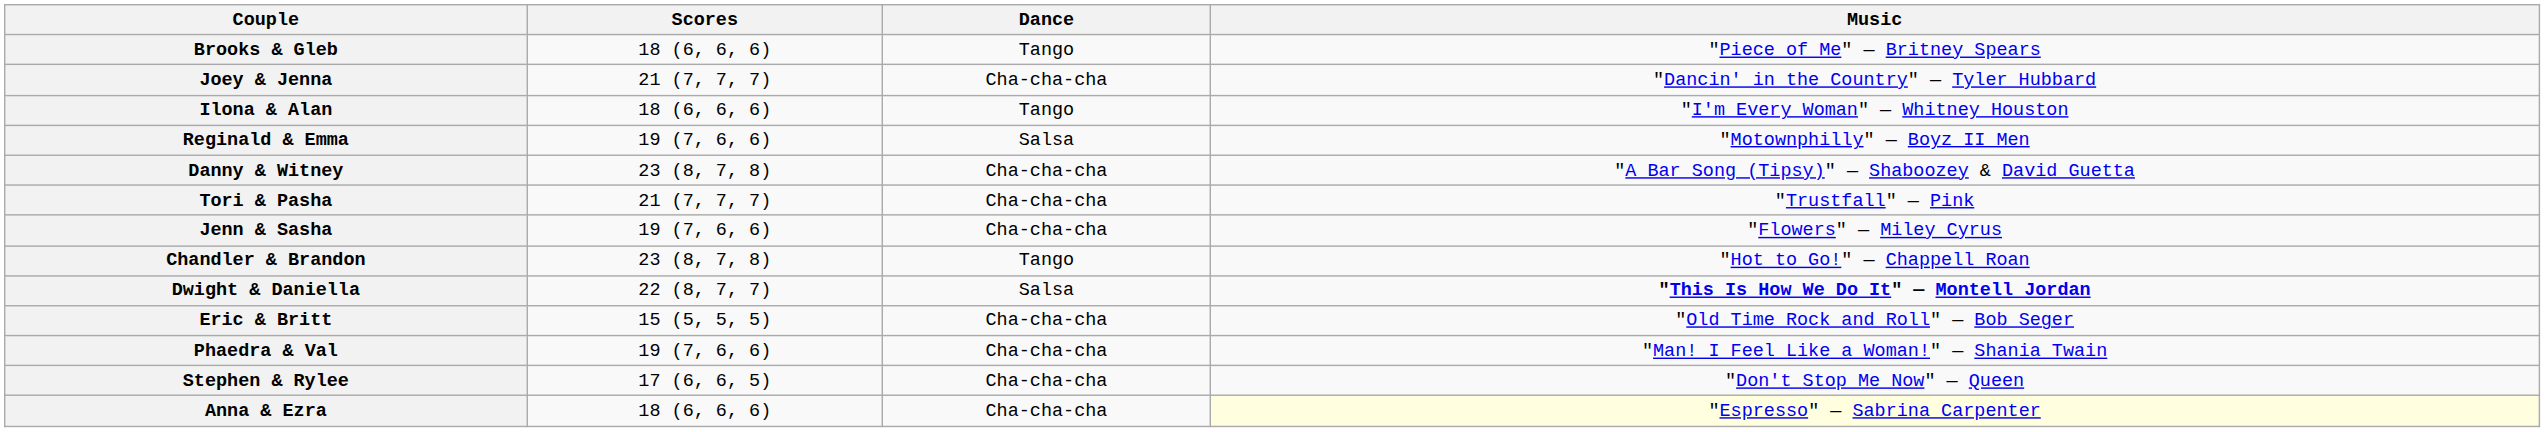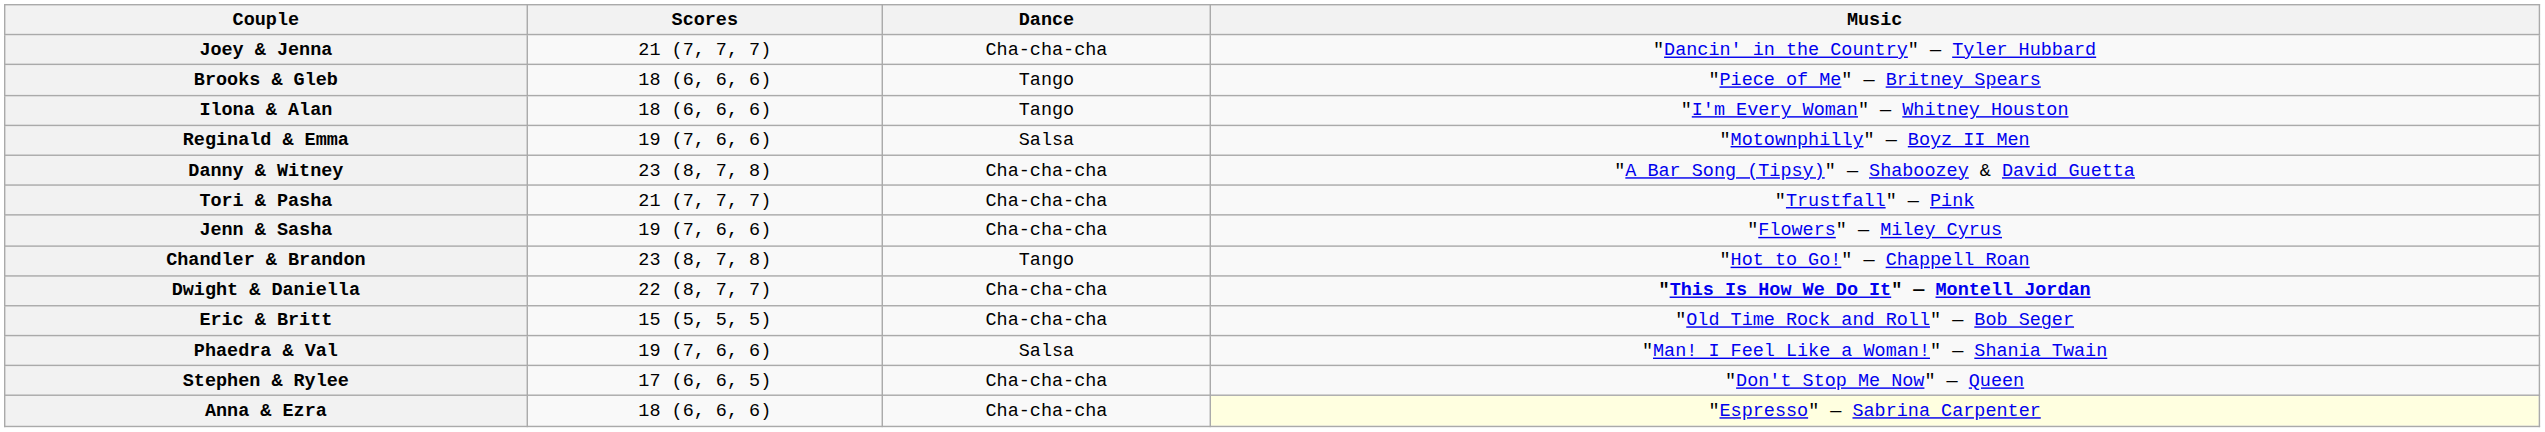 <table class="wikitable sortable" style="text-align:center; width: 90%">
 <tr>
 <th scope="col">Couple</th>
 <th scope="col">Scores</th>
 <th scope="col" class="unsortable">Dance</th>
 <th scope="col" class="unsortable">Music</th>
 </tr>
 <tr>
+<th scope="row">Joey & Jenna</th>
+<td>21 (7, 7, 7)</td>
+<td>Cha-cha-cha</td>
+<td>"<a href='#'>Dancin' in the Country</a>" — <a href='#'>Tyler Hubbard</a></td>
+</tr>
+<tr>
 <th scope="row">Brooks & Gleb</th>
 <td>18 (6, 6, 6)</td>
 <td>Tango</td>
 <td>"<a href='#'>Piece of Me</a>" — <a href='#'>Britney Spears</a></td>
-</tr>
-<tr>
-<th scope="row">Joey & Jenna</th>
-<td>21 (7, 7, 7)</td>
-<td>Cha-cha-cha</td>
-<td>"<a href='#'>Dancin' in the Country</a>" — <a href='#'>Tyler Hubbard</a></td>
 </tr>
 <tr>
 <th scope="row">Ilona & Alan</th>
 <td>18 (6, 6, 6)</td>
 <td>Tango</td>
 <td>"<a href='#'>I'm Every Woman</a>" — <a href='#'>Whitney Houston</a></td>
 </tr>
 <tr>
 <th scope="row">Reginald & Emma</th>
 <td>19 (7, 6, 6)</td>
 <td>Salsa</td>
 <td>"<a href='#'>Motownphilly</a>" — <a href='#'>Boyz II Men</a></td>
 </tr>
 <tr>
 <th scope="row">Danny & Witney</th>
 <td>23 (8, 7, 8)</td>
 <td>Cha-cha-cha</td>
 <td>"<a href='#'>A Bar Song (Tipsy)</a>" — <a href='#'>Shaboozey</a> & <a href='#'>David Guetta</a></td>
 </tr>
 <tr>
 <th scope="row">Tori & Pasha</th>
 <td>21 (7, 7, 7)</td>
 <td>Cha-cha-cha</td>
 <td>"<a href='#'>Trustfall</a>" — <a href='#'>Pink</a></td>
 </tr>
 <tr>
 <th scope="row">Jenn & Sasha</th>
 <td>19 (7, 6, 6)</td>
 <td>Cha-cha-cha</td>
 <td>"<a href='#'>Flowers</a>" — <a href='#'>Miley Cyrus</a></td>
 </tr>
 <tr>
 <th scope="row">Chandler & Brandon</th>
 <td>23 (8, 7, 8)</td>
 <td>Tango</td>
 <td>"<a href='#'>Hot to Go!</a>" — <a href='#'>Chappell Roan</a></td>
 </tr>
 <tr>
 <th scope="row">Dwight & Daniella</th>
 <td>22 (8, 7, 7)</td>
-<td>Salsa</td>
+<td>Cha-cha-cha</td>
 <td><strong>"<a href='#'>This Is How We Do It</a>" — <a href='#'>Montell Jordan</a></strong></td>
 </tr>
 <tr>
 <th scope="row">Eric & Britt</th>
 <td>15 (5, 5, 5)</td>
 <td>Cha-cha-cha</td>
 <td>"<a href='#'>Old Time Rock and Roll</a>" — <a href='#'>Bob Seger</a></td>
 </tr>
 <tr>
 <th scope="row">Phaedra & Val</th>
 <td>19 (7, 6, 6)</td>
-<td>Cha-cha-cha</td>
+<td>Salsa</td>
 <td>"<a href='#'>Man! I Feel Like a Woman!</a>" — <a href='#'>Shania Twain</a></td>
 </tr>
 <tr>
 <th scope="row">Stephen & Rylee</th>
 <td>17 (6, 6, 5)</td>
 <td>Cha-cha-cha</td>
 <td>"<a href='#'>Don't Stop Me Now</a>" — <a href='#'>Queen</a></td>
 </tr>
 <tr>
 <th scope="row">Anna & Ezra</th>
 <td>18 (6, 6, 6)</td>
 <td>Cha-cha-cha</td>
 <td style="background: lightyellow;">"<a href='#'>Espresso</a>" — <a href='#'>Sabrina Carpenter</a></td>
 </tr>
 </table>
